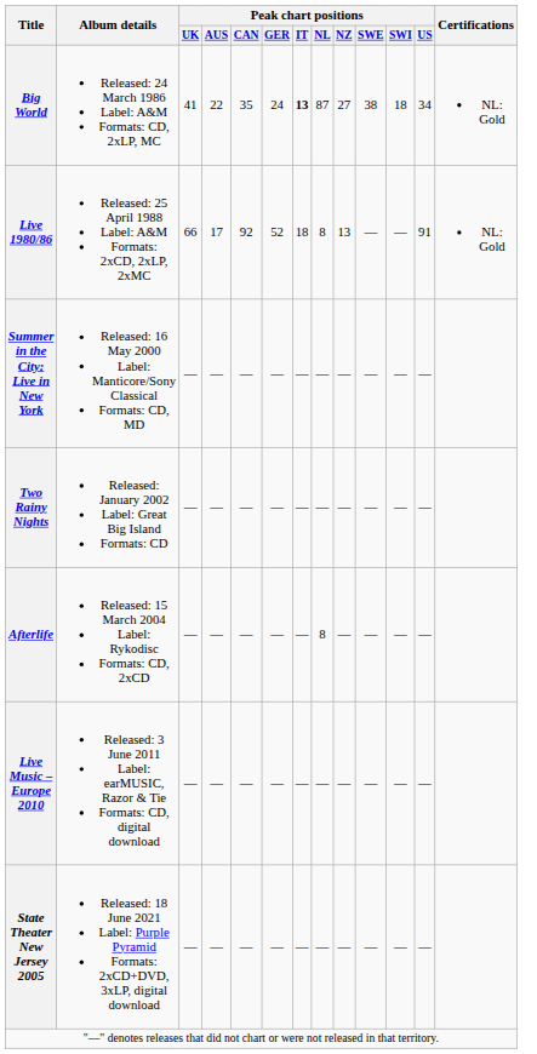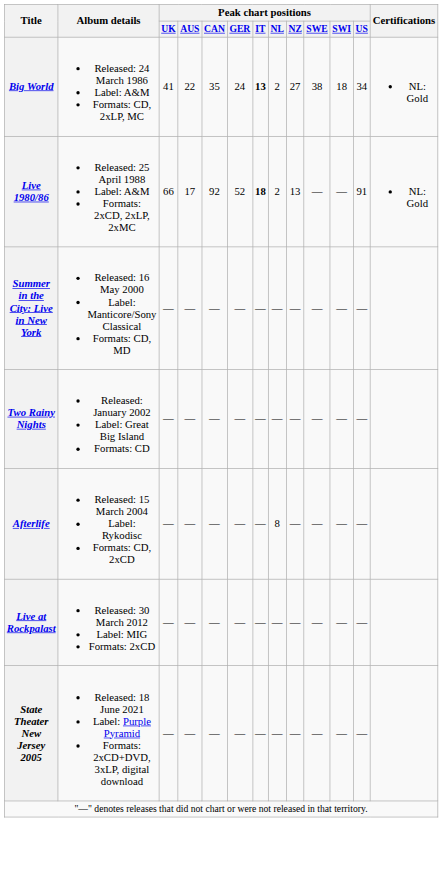 <table class="wikitable plainrowheaders" style="text-align:center;">
 <tr>
 <th rowspan="2" scope="col" style="width:15em;">Title</th>
 <th rowspan="2" scope="col" style="width:15em;">Album details</th>
 <th colspan="10">Peak chart positions</th>
 <th rowspan="2">Certifications</th>
 </tr>
 <tr>
 <th scope="col" style="width:2em;font-size:90%;"><a href='#'>UK</a><br></th>
 <th scope="col" style="width:2em;font-size:90%;"><a href='#'>AUS</a><br></th>
 <th scope="col" style="width:2em;font-size:90%;"><a href='#'>CAN</a><br></th>
 <th scope="col" style="width:2em;font-size:90%;"><a href='#'>GER</a><br></th>
 <th scope="col" style="width:2em;font-size:90%;"><a href='#'>IT</a><br></th>
 <th scope="col" style="width:2em;font-size:90%;"><a href='#'>NL</a><br></th>
 <th scope="col" style="width:2em;font-size:90%;"><a href='#'>NZ</a><br></th>
 <th scope="col" style="width:2em;font-size:90%;"><a href='#'>SWE</a><br></th>
 <th scope="col" style="width:2em;font-size:90%;"><a href='#'>SWI</a><br></th>
 <th scope="col" style="width:2em;font-size:90%;"><a href='#'>US</a><br></th>
 </tr>
 <tr>
 <th scope="row"><em><a href='#'>Big World</a></em></th>
 <td><br><ul><li>Released: 24 March 1986</li><li>Label: A&M</li><li>Formats: CD, 2xLP, MC</li></ul></td>
 <td>41</td>
 <td>22</td>
 <td>35</td>
 <td>24</td>
 <td><strong>13</strong></td>
-<td>87</td>
+<td>2</td>
 <td>27</td>
 <td>38</td>
 <td>18</td>
 <td>34</td>
 <td><br><ul><li>NL: Gold</li></ul></td>
 </tr>
 <tr>
 <th scope="row"><em><a href='#'>Live 1980/86</a></em></th>
 <td><br><ul><li>Released: 25 April 1988</li><li>Label: A&M</li><li>Formats: 2xCD, 2xLP, 2xMC</li></ul></td>
 <td>66</td>
 <td>17</td>
 <td>92</td>
 <td>52</td>
-<td>18</td>
-<td>8</td>
+<td><strong>18</strong></td>
+<td>2</td>
 <td>13</td>
 <td>—</td>
 <td>—</td>
 <td>91</td>
 <td><br><ul><li>NL: Gold</li></ul></td>
 </tr>
 <tr>
 <th scope="row"><em><a href='#'>Summer in the City: Live in New York</a></em></th>
 <td><br><ul><li>Released: 16 May 2000</li><li>Label: Manticore/Sony Classical</li><li>Formats: CD, MD</li></ul></td>
 <td>—</td>
 <td>—</td>
 <td>—</td>
 <td>—</td>
 <td>—</td>
 <td>—</td>
 <td>—</td>
 <td>—</td>
 <td>—</td>
 <td>—</td>
 <td></td>
 </tr>
 <tr>
 <th scope="row"><em><a href='#'>Two Rainy Nights</a></em></th>
 <td><br><ul><li>Released: January 2002</li><li>Label: Great Big Island</li><li>Formats: CD</li></ul></td>
 <td>—</td>
 <td>—</td>
 <td>—</td>
 <td>—</td>
 <td>—</td>
 <td>—</td>
 <td>—</td>
 <td>—</td>
 <td>—</td>
 <td>—</td>
 <td></td>
 </tr>
 <tr>
 <th scope="row"><em><a href='#'>Afterlife</a></em> </th>
 <td><br><ul><li>Released: 15 March 2004</li><li>Label: Rykodisc</li><li>Formats: CD, 2xCD</li></ul></td>
 <td>—</td>
 <td>—</td>
 <td>—</td>
 <td>—</td>
 <td>—</td>
 <td>8</td>
 <td>—</td>
 <td>—</td>
 <td>—</td>
 <td>—</td>
 <td></td>
 </tr>
 <tr>
-<th scope="row"><em><a href='#'>Live Music – Europe 2010</a></em> </th>
-<td><br><ul><li>Released: 3 June 2011</li><li>Label: earMUSIC, Razor & Tie</li><li>Formats: CD, digital download</li></ul></td>
+<th scope="row"><em><a href='#'>Live at Rockpalast</a></em></th>
+<td><br><ul><li>Released: 30 March 2012</li><li>Label: MIG</li><li>Formats: 2xCD</li></ul></td>
 <td>—</td>
 <td>—</td>
 <td>—</td>
 <td>—</td>
 <td>—</td>
 <td>—</td>
 <td>—</td>
 <td>—</td>
 <td>—</td>
 <td>—</td>
 <td></td>
 </tr>
 <tr>
 <th scope="row"><em>State Theater New Jersey 2005</em> </th>
 <td><br><ul><li>Released: 18 June 2021</li><li>Label: <a href='#'>Purple Pyramid</a></li><li>Formats: 2xCD+DVD, 3xLP, digital download</li></ul></td>
 <td>—</td>
 <td>—</td>
 <td>—</td>
 <td>—</td>
 <td>—</td>
 <td>—</td>
 <td>—</td>
 <td>—</td>
 <td>—</td>
 <td>—</td>
 <td></td>
 </tr>
 <tr>
 <td colspan="13" style="font-size:90%">"—" denotes releases that did not chart or were not released in that territory.</td>
 </tr>
 </table>
